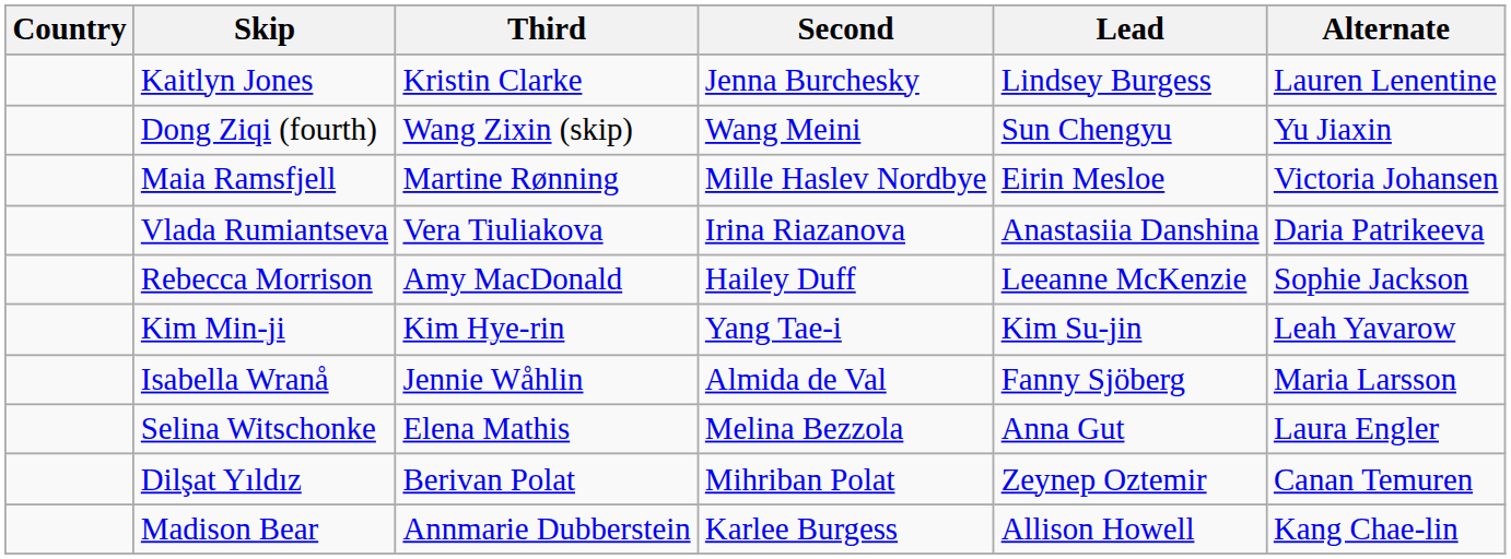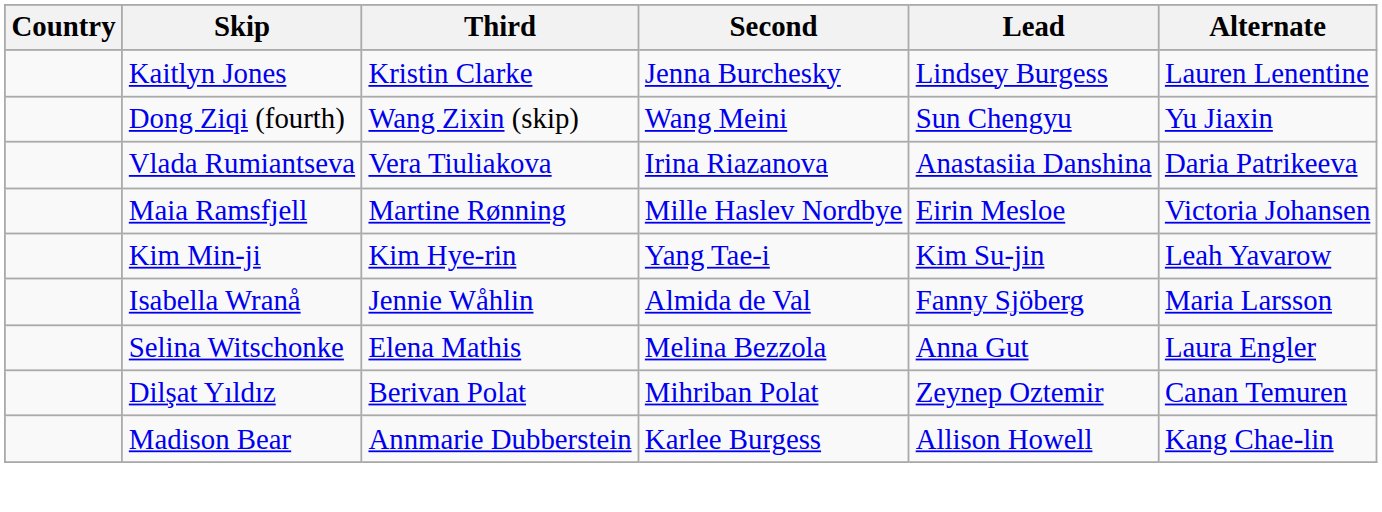 <table class=wikitable>
 <tr>
 <th>Country</th>
 <th>Skip</th>
 <th>Third</th>
 <th>Second</th>
 <th>Lead</th>
 <th>Alternate</th>
 </tr>
 <tr>
 <td></td>
 <td><a href='#'>Kaitlyn Jones</a></td>
 <td><a href='#'>Kristin Clarke</a></td>
 <td><a href='#'>Jenna Burchesky</a></td>
 <td><a href='#'>Lindsey Burgess</a></td>
 <td><a href='#'>Lauren Lenentine</a></td>
 </tr>
 <tr>
 <td></td>
 <td><a href='#'>Dong Ziqi</a> (fourth)</td>
 <td><a href='#'>Wang Zixin</a> (skip)</td>
 <td><a href='#'>Wang Meini</a></td>
 <td><a href='#'>Sun Chengyu</a></td>
 <td><a href='#'>Yu Jiaxin</a></td>
 </tr>
 <tr>
 <td></td>
-<td><a href='#'>Maia Ramsfjell</a></td>
-<td><a href='#'>Martine Rønning</a></td>
-<td><a href='#'>Mille Haslev Nordbye</a></td>
-<td><a href='#'>Eirin Mesloe</a></td>
-<td><a href='#'>Victoria Johansen</a></td>
-</tr>
-<tr>
-<td></td>
 <td><a href='#'>Vlada Rumiantseva</a></td>
 <td><a href='#'>Vera Tiuliakova</a></td>
 <td><a href='#'>Irina Riazanova</a></td>
 <td><a href='#'>Anastasiia Danshina</a></td>
 <td><a href='#'>Daria Patrikeeva</a></td>
 </tr>
 <tr>
 <td></td>
-<td><a href='#'>Rebecca Morrison</a></td>
-<td><a href='#'>Amy MacDonald</a></td>
-<td><a href='#'>Hailey Duff</a></td>
-<td><a href='#'>Leeanne McKenzie</a></td>
-<td><a href='#'>Sophie Jackson</a></td>
+<td><a href='#'>Maia Ramsfjell</a></td>
+<td><a href='#'>Martine Rønning</a></td>
+<td><a href='#'>Mille Haslev Nordbye</a></td>
+<td><a href='#'>Eirin Mesloe</a></td>
+<td><a href='#'>Victoria Johansen</a></td>
 </tr>
 <tr>
 <td></td>
 <td><a href='#'>Kim Min-ji</a></td>
 <td><a href='#'>Kim Hye-rin</a></td>
 <td><a href='#'>Yang Tae-i</a></td>
 <td><a href='#'>Kim Su-jin</a></td>
 <td><a href='#'>Leah Yavarow</a></td>
 </tr>
 <tr>
 <td></td>
 <td><a href='#'>Isabella Wranå</a></td>
 <td><a href='#'>Jennie Wåhlin</a></td>
 <td><a href='#'>Almida de Val</a></td>
 <td><a href='#'>Fanny Sjöberg</a></td>
 <td><a href='#'>Maria Larsson</a></td>
 </tr>
 <tr>
 <td></td>
 <td><a href='#'>Selina Witschonke</a></td>
 <td><a href='#'>Elena Mathis</a></td>
 <td><a href='#'>Melina Bezzola</a></td>
 <td><a href='#'>Anna Gut</a></td>
 <td><a href='#'>Laura Engler</a></td>
 </tr>
 <tr>
 <td></td>
 <td><a href='#'>Dilşat Yıldız</a></td>
 <td><a href='#'>Berivan Polat</a></td>
 <td><a href='#'>Mihriban Polat</a></td>
 <td><a href='#'>Zeynep Oztemir</a></td>
 <td><a href='#'>Canan Temuren</a></td>
 </tr>
 <tr>
 <td></td>
 <td><a href='#'>Madison Bear</a></td>
 <td><a href='#'>Annmarie Dubberstein</a></td>
 <td><a href='#'>Karlee Burgess</a></td>
 <td><a href='#'>Allison Howell</a></td>
 <td><a href='#'>Kang Chae-lin</a></td>
 </tr>
 </table>
